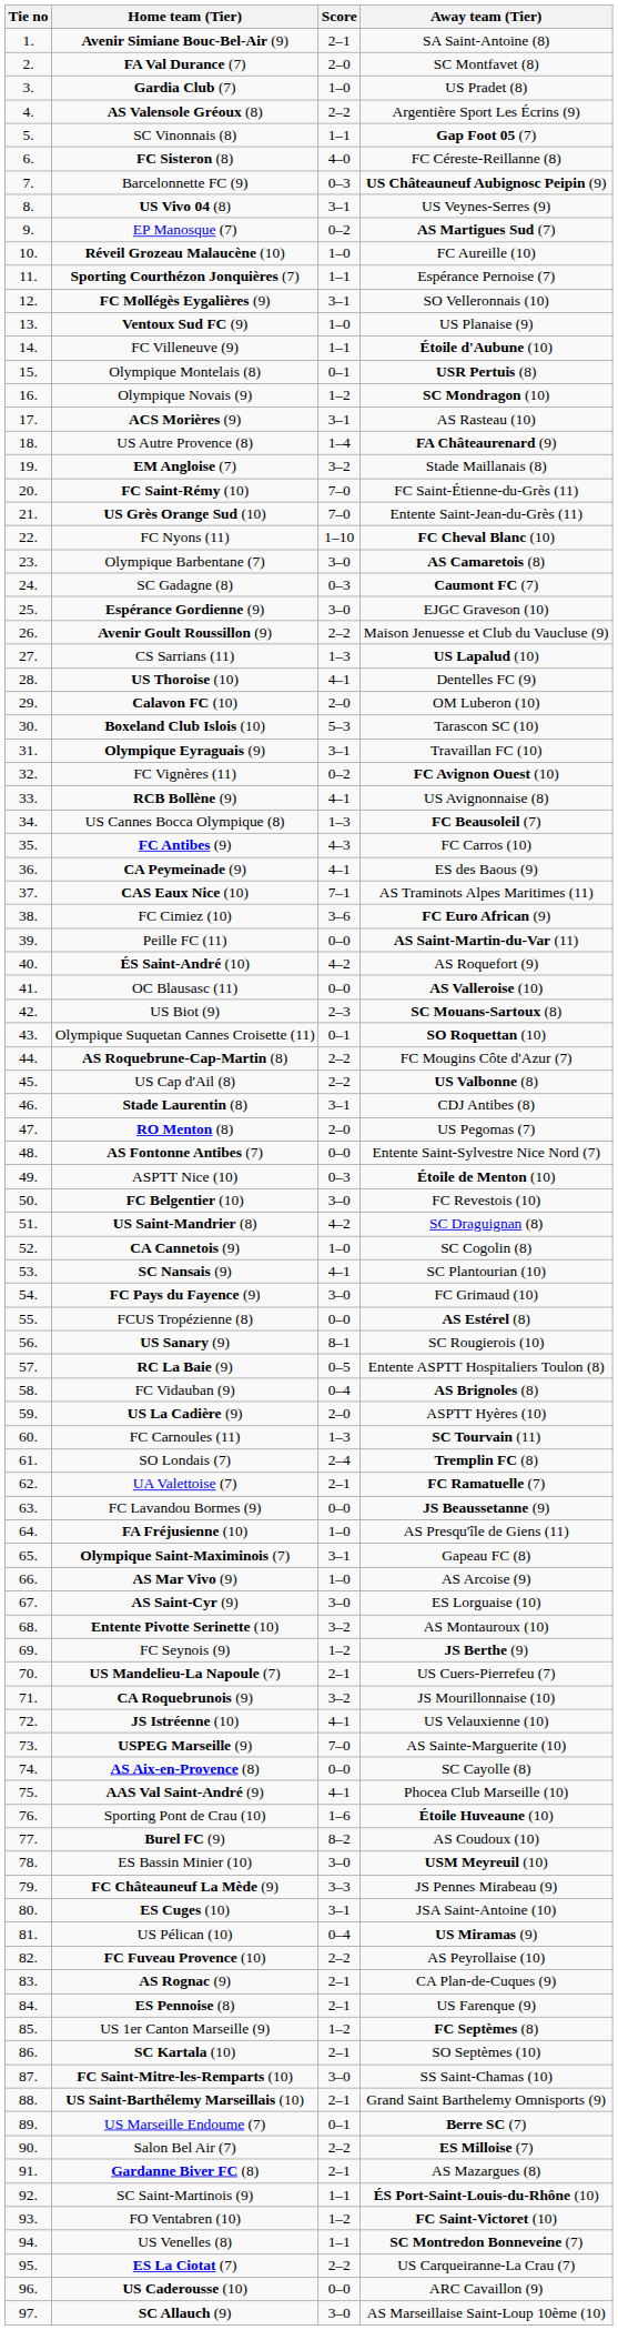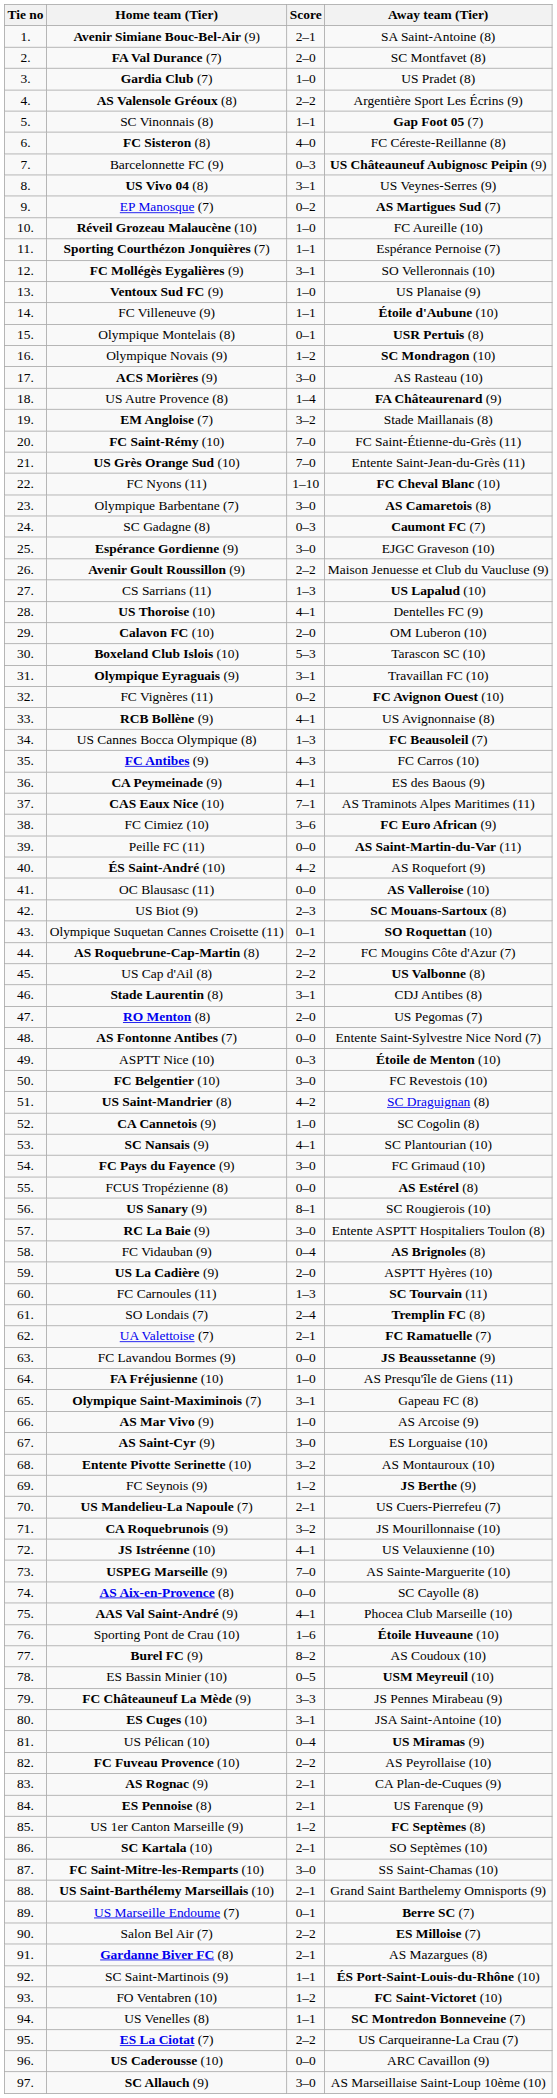 <table class="wikitable" style="text-align: center">
 <tr>
 <th>Tie no</th>
 <th>Home team (Tier)</th>
 <th>Score</th>
 <th>Away team (Tier)</th>
 </tr>
 <tr>
 <td>1.</td>
 <td><strong>Avenir Simiane Bouc-Bel-Air</strong> (9)</td>
 <td>2–1</td>
 <td>SA Saint-Antoine (8)</td>
 </tr>
 <tr>
 <td>2.</td>
 <td><strong>FA Val Durance</strong> (7)</td>
 <td>2–0</td>
 <td>SC Montfavet (8)</td>
 </tr>
 <tr>
 <td>3.</td>
 <td><strong>Gardia Club</strong> (7)</td>
 <td>1–0</td>
 <td>US Pradet (8)</td>
 </tr>
 <tr>
 <td>4.</td>
 <td><strong>AS Valensole Gréoux</strong> (8)</td>
 <td>2–2 </td>
 <td>Argentière Sport Les Écrins (9)</td>
 </tr>
 <tr>
 <td>5.</td>
 <td>SC Vinonnais (8)</td>
 <td>1–1 </td>
 <td><strong>Gap Foot 05</strong> (7)</td>
 </tr>
 <tr>
 <td>6.</td>
 <td><strong>FC Sisteron</strong> (8)</td>
 <td>4–0</td>
 <td>FC Céreste-Reillanne (8)</td>
 </tr>
 <tr>
 <td>7.</td>
 <td>Barcelonnette FC (9)</td>
 <td>0–3</td>
 <td><strong>US Châteauneuf Aubignosc Peipin</strong> (9)</td>
 </tr>
 <tr>
 <td>8.</td>
 <td><strong>US Vivo 04</strong> (8)</td>
 <td>3–1</td>
 <td>US Veynes-Serres (9)</td>
 </tr>
 <tr>
 <td>9.</td>
 <td><a href='#'>EP Manosque</a> (7)</td>
 <td>0–2</td>
 <td><strong>AS Martigues Sud</strong> (7)</td>
 </tr>
 <tr>
 <td>10.</td>
 <td><strong>Réveil Grozeau Malaucène</strong> (10)</td>
 <td>1–0</td>
 <td>FC Aureille (10)</td>
 </tr>
 <tr>
 <td>11.</td>
 <td><strong>Sporting Courthézon Jonquières</strong> (7)</td>
 <td>1–1 </td>
 <td>Espérance Pernoise (7)</td>
 </tr>
 <tr>
 <td>12.</td>
 <td><strong>FC Mollégès Eygalières</strong> (9)</td>
 <td>3–1</td>
 <td>SO Velleronnais (10)</td>
 </tr>
 <tr>
 <td>13.</td>
 <td><strong>Ventoux Sud FC</strong> (9)</td>
 <td>1–0</td>
 <td>US Planaise (9)</td>
 </tr>
 <tr>
 <td>14.</td>
 <td>FC Villeneuve (9)</td>
 <td>1–1 </td>
 <td><strong>Étoile d'Aubune</strong> (10)</td>
 </tr>
 <tr>
 <td>15.</td>
 <td>Olympique Montelais (8)</td>
 <td>0–1</td>
 <td><strong>USR Pertuis</strong> (8)</td>
 </tr>
 <tr>
 <td>16.</td>
 <td>Olympique Novais (9)</td>
 <td>1–2</td>
 <td><strong>SC Mondragon</strong> (10)</td>
 </tr>
 <tr>
 <td>17.</td>
 <td><strong>ACS Morières</strong> (9)</td>
-<td>3–1</td>
+<td>3–0</td>
 <td>AS Rasteau (10)</td>
 </tr>
 <tr>
 <td>18.</td>
 <td>US Autre Provence (8)</td>
 <td>1–4</td>
 <td><strong>FA Châteaurenard</strong> (9)</td>
 </tr>
 <tr>
 <td>19.</td>
 <td><strong>EM Angloise</strong> (7)</td>
 <td>3–2</td>
 <td>Stade Maillanais (8)</td>
 </tr>
 <tr>
 <td>20.</td>
 <td><strong>FC Saint-Rémy</strong> (10)</td>
 <td>7–0</td>
 <td>FC Saint-Étienne-du-Grès (11)</td>
 </tr>
 <tr>
 <td>21.</td>
 <td><strong>US Grès Orange Sud</strong> (10)</td>
 <td>7–0</td>
 <td>Entente Saint-Jean-du-Grès (11)</td>
 </tr>
 <tr>
 <td>22.</td>
 <td>FC Nyons (11)</td>
 <td>1–10</td>
 <td><strong>FC Cheval Blanc</strong> (10)</td>
 </tr>
 <tr>
 <td>23.</td>
 <td>Olympique Barbentane (7)</td>
 <td>3–0</td>
 <td><strong>AS Camaretois</strong> (8)</td>
 </tr>
 <tr>
 <td>24.</td>
 <td>SC Gadagne (8)</td>
 <td>0–3</td>
 <td><strong>Caumont FC</strong> (7)</td>
 </tr>
 <tr>
 <td>25.</td>
 <td><strong>Espérance Gordienne</strong> (9)</td>
 <td>3–0</td>
 <td>EJGC Graveson (10)</td>
 </tr>
 <tr>
 <td>26.</td>
 <td><strong>Avenir Goult Roussillon</strong> (9)</td>
 <td>2–2 </td>
 <td>Maison Jenuesse et Club du Vaucluse (9)</td>
 </tr>
 <tr>
 <td>27.</td>
 <td>CS Sarrians (11)</td>
 <td>1–3</td>
 <td><strong>US Lapalud</strong> (10)</td>
 </tr>
 <tr>
 <td>28.</td>
 <td><strong>US Thoroise</strong> (10)</td>
 <td>4–1</td>
 <td>Dentelles FC (9)</td>
 </tr>
 <tr>
 <td>29.</td>
 <td><strong>Calavon FC</strong> (10)</td>
 <td>2–0</td>
 <td>OM Luberon (10)</td>
 </tr>
 <tr>
 <td>30.</td>
 <td><strong>Boxeland Club Islois</strong> (10)</td>
 <td>5–3</td>
 <td>Tarascon SC (10)</td>
 </tr>
 <tr>
 <td>31.</td>
 <td><strong>Olympique Eyraguais</strong> (9)</td>
 <td>3–1</td>
 <td>Travaillan FC (10)</td>
 </tr>
 <tr>
 <td>32.</td>
 <td>FC Vignères (11)</td>
 <td>0–2</td>
 <td><strong>FC Avignon Ouest</strong> (10)</td>
 </tr>
 <tr>
 <td>33.</td>
 <td><strong>RCB Bollène</strong> (9)</td>
 <td>4–1</td>
 <td>US Avignonnaise (8)</td>
 </tr>
 <tr>
 <td>34.</td>
 <td>US Cannes Bocca Olympique (8)</td>
 <td>1–3</td>
 <td><strong>FC Beausoleil</strong> (7)</td>
 </tr>
 <tr>
 <td>35.</td>
 <td><strong><a href='#'>FC Antibes</a></strong> (9)</td>
 <td>4–3</td>
 <td>FC Carros (10)</td>
 </tr>
 <tr>
 <td>36.</td>
 <td><strong>CA Peymeinade</strong> (9)</td>
 <td>4–1</td>
 <td>ES des Baous (9)</td>
 </tr>
 <tr>
 <td>37.</td>
 <td><strong>CAS Eaux Nice</strong> (10)</td>
 <td>7–1</td>
 <td>AS Traminots Alpes Maritimes (11)</td>
 </tr>
 <tr>
 <td>38.</td>
 <td>FC Cimiez (10)</td>
 <td>3–6</td>
 <td><strong>FC Euro African</strong> (9)</td>
 </tr>
 <tr>
 <td>39.</td>
 <td>Peille FC (11)</td>
 <td>0–0 </td>
 <td><strong>AS Saint-Martin-du-Var</strong> (11)</td>
 </tr>
 <tr>
 <td>40.</td>
 <td><strong>ÉS Saint-André</strong> (10)</td>
 <td>4–2</td>
 <td>AS Roquefort (9)</td>
 </tr>
 <tr>
 <td>41.</td>
 <td>OC Blausasc (11)</td>
 <td>0–0 </td>
 <td><strong>AS Valleroise</strong> (10)</td>
 </tr>
 <tr>
 <td>42.</td>
 <td>US Biot (9)</td>
 <td>2–3</td>
 <td><strong>SC Mouans-Sartoux</strong> (8)</td>
 </tr>
 <tr>
 <td>43.</td>
 <td>Olympique Suquetan Cannes Croisette (11)</td>
 <td>0–1</td>
 <td><strong>SO Roquettan</strong> (10)</td>
 </tr>
 <tr>
 <td>44.</td>
 <td><strong>AS Roquebrune-Cap-Martin</strong> (8)</td>
 <td>2–2 </td>
 <td>FC Mougins Côte d'Azur (7)</td>
 </tr>
 <tr>
 <td>45.</td>
 <td>US Cap d'Ail (8)</td>
 <td>2–2 </td>
 <td><strong>US Valbonne</strong> (8)</td>
 </tr>
 <tr>
 <td>46.</td>
 <td><strong>Stade Laurentin</strong> (8)</td>
 <td>3–1</td>
 <td>CDJ Antibes (8)</td>
 </tr>
 <tr>
 <td>47.</td>
 <td><strong><a href='#'>RO Menton</a></strong> (8)</td>
 <td>2–0</td>
 <td>US Pegomas (7)</td>
 </tr>
 <tr>
 <td>48.</td>
 <td><strong>AS Fontonne Antibes</strong> (7)</td>
 <td>0–0 </td>
 <td>Entente Saint-Sylvestre Nice Nord (7)</td>
 </tr>
 <tr>
 <td>49.</td>
 <td>ASPTT Nice (10)</td>
 <td>0–3</td>
 <td><strong>Étoile de Menton</strong> (10)</td>
 </tr>
 <tr>
 <td>50.</td>
 <td><strong>FC Belgentier</strong> (10)</td>
 <td>3–0</td>
 <td>FC Revestois (10)</td>
 </tr>
 <tr>
 <td>51.</td>
 <td><strong>US Saint-Mandrier</strong> (8)</td>
 <td>4–2</td>
 <td><a href='#'>SC Draguignan</a> (8)</td>
 </tr>
 <tr>
 <td>52.</td>
 <td><strong>CA Cannetois</strong> (9)</td>
 <td>1–0</td>
 <td>SC Cogolin (8)</td>
 </tr>
 <tr>
 <td>53.</td>
 <td><strong>SC Nansais</strong> (9)</td>
 <td>4–1</td>
 <td>SC Plantourian (10)</td>
 </tr>
 <tr>
 <td>54.</td>
 <td><strong>FC Pays du Fayence</strong> (9)</td>
 <td>3–0</td>
 <td>FC Grimaud (10)</td>
 </tr>
 <tr>
 <td>55.</td>
 <td>FCUS Tropézienne (8)</td>
 <td>0–0 </td>
 <td><strong>AS Estérel</strong> (8)</td>
 </tr>
 <tr>
 <td>56.</td>
 <td><strong>US Sanary</strong> (9)</td>
 <td>8–1</td>
 <td>SC Rougierois (10)</td>
 </tr>
 <tr>
 <td>57.</td>
 <td><strong>RC La Baie</strong> (9)</td>
-<td>0–5</td>
+<td>3–0</td>
 <td>Entente ASPTT Hospitaliers Toulon (8)</td>
 </tr>
 <tr>
 <td>58.</td>
 <td>FC Vidauban (9)</td>
 <td>0–4</td>
 <td><strong>AS Brignoles</strong> (8)</td>
 </tr>
 <tr>
 <td>59.</td>
 <td><strong>US La Cadière</strong> (9)</td>
 <td>2–0</td>
 <td>ASPTT Hyères (10)</td>
 </tr>
 <tr>
 <td>60.</td>
 <td>FC Carnoules (11)</td>
 <td>1–3</td>
 <td><strong>SC Tourvain</strong> (11)</td>
 </tr>
 <tr>
 <td>61.</td>
 <td>SO Londais (7)</td>
 <td>2–4</td>
 <td><strong>Tremplin FC</strong> (8)</td>
 </tr>
 <tr>
 <td>62.</td>
 <td><a href='#'>UA Valettoise</a> (7)</td>
 <td>2–1</td>
 <td><strong>FC Ramatuelle</strong> (7)</td>
 </tr>
 <tr>
 <td>63.</td>
 <td>FC Lavandou Bormes (9)</td>
 <td>0–0 </td>
 <td><strong>JS Beaussetanne</strong> (9)</td>
 </tr>
 <tr>
 <td>64.</td>
 <td><strong>FA Fréjusienne</strong> (10)</td>
 <td>1–0</td>
 <td>AS Presqu'île de Giens (11)</td>
 </tr>
 <tr>
 <td>65.</td>
 <td><strong>Olympique Saint-Maximinois</strong> (7)</td>
 <td>3–1</td>
 <td>Gapeau FC (8)</td>
 </tr>
 <tr>
 <td>66.</td>
 <td><strong>AS Mar Vivo</strong> (9)</td>
 <td>1–0</td>
 <td>AS Arcoise (9)</td>
 </tr>
 <tr>
 <td>67.</td>
 <td><strong>AS Saint-Cyr</strong> (9)</td>
 <td>3–0</td>
 <td>ES Lorguaise (10)</td>
 </tr>
 <tr>
 <td>68.</td>
 <td><strong>Entente Pivotte Serinette</strong> (10)</td>
 <td>3–2</td>
 <td>AS Montauroux (10)</td>
 </tr>
 <tr>
 <td>69.</td>
 <td>FC Seynois (9)</td>
 <td>1–2</td>
 <td><strong>JS Berthe</strong> (9)</td>
 </tr>
 <tr>
 <td>70.</td>
 <td><strong>US Mandelieu-La Napoule</strong> (7)</td>
 <td>2–1</td>
 <td>US Cuers-Pierrefeu (7)</td>
 </tr>
 <tr>
 <td>71.</td>
 <td><strong>CA Roquebrunois</strong> (9)</td>
 <td>3–2</td>
 <td>JS Mourillonnaise (10)</td>
 </tr>
 <tr>
 <td>72.</td>
 <td><strong>JS Istréenne</strong> (10)</td>
 <td>4–1</td>
 <td>US Velauxienne (10)</td>
 </tr>
 <tr>
 <td>73.</td>
 <td><strong>USPEG Marseille</strong> (9)</td>
 <td>7–0</td>
 <td>AS Sainte-Marguerite (10)</td>
 </tr>
 <tr>
 <td>74.</td>
 <td><strong><a href='#'>AS Aix-en-Provence</a></strong> (8)</td>
 <td>0–0 </td>
 <td>SC Cayolle (8)</td>
 </tr>
 <tr>
 <td>75.</td>
 <td><strong>AAS Val Saint-André</strong> (9)</td>
 <td>4–1</td>
 <td>Phocea Club Marseille (10)</td>
 </tr>
 <tr>
 <td>76.</td>
 <td>Sporting Pont de Crau (10)</td>
 <td>1–6</td>
 <td><strong>Étoile Huveaune</strong> (10)</td>
 </tr>
 <tr>
 <td>77.</td>
 <td><strong>Burel FC</strong> (9)</td>
 <td>8–2</td>
 <td>AS Coudoux (10)</td>
 </tr>
 <tr>
 <td>78.</td>
 <td>ES Bassin Minier (10)</td>
-<td>3–0</td>
+<td>0–5</td>
 <td><strong>USM Meyreuil</strong> (10)</td>
 </tr>
 <tr>
 <td>79.</td>
 <td><strong>FC Châteauneuf La Mède</strong> (9)</td>
 <td>3–3 </td>
 <td>JS Pennes Mirabeau (9)</td>
 </tr>
 <tr>
 <td>80.</td>
 <td><strong>ES Cuges</strong> (10)</td>
 <td>3–1</td>
 <td>JSA Saint-Antoine (10)</td>
 </tr>
 <tr>
 <td>81.</td>
 <td>US Pélican (10)</td>
 <td>0–4</td>
 <td><strong>US Miramas</strong> (9)</td>
 </tr>
 <tr>
 <td>82.</td>
 <td><strong>FC Fuveau Provence</strong> (10)</td>
 <td>2–2 </td>
 <td>AS Peyrollaise (10)</td>
 </tr>
 <tr>
 <td>83.</td>
 <td><strong>AS Rognac</strong> (9)</td>
 <td>2–1</td>
 <td>CA Plan-de-Cuques (9)</td>
 </tr>
 <tr>
 <td>84.</td>
 <td><strong>ES Pennoise</strong> (8)</td>
 <td>2–1</td>
 <td>US Farenque (9)</td>
 </tr>
 <tr>
 <td>85.</td>
 <td>US 1er Canton Marseille (9)</td>
 <td>1–2</td>
 <td><strong>FC Septèmes</strong> (8)</td>
 </tr>
 <tr>
 <td>86.</td>
 <td><strong>SC Kartala</strong> (10)</td>
 <td>2–1</td>
 <td>SO Septèmes (10)</td>
 </tr>
 <tr>
 <td>87.</td>
 <td><strong>FC Saint-Mitre-les-Remparts</strong> (10)</td>
 <td>3–0</td>
 <td>SS Saint-Chamas (10)</td>
 </tr>
 <tr>
 <td>88.</td>
 <td><strong>US Saint-Barthélemy Marseillais</strong> (10)</td>
 <td>2–1</td>
 <td>Grand Saint Barthelemy Omnisports (9)</td>
 </tr>
 <tr>
 <td>89.</td>
 <td><a href='#'>US Marseille Endoume</a> (7)</td>
 <td>0–1</td>
 <td><strong>Berre SC</strong> (7)</td>
 </tr>
 <tr>
 <td>90.</td>
 <td>Salon Bel Air (7)</td>
 <td>2–2 </td>
 <td><strong>ES Milloise</strong> (7)</td>
 </tr>
 <tr>
 <td>91.</td>
 <td><strong><a href='#'>Gardanne Biver FC</a></strong> (8)</td>
 <td>2–1</td>
 <td>AS Mazargues (8)</td>
 </tr>
 <tr>
 <td>92.</td>
 <td>SC Saint-Martinois (9)</td>
 <td>1–1 </td>
 <td><strong>ÉS Port-Saint-Louis-du-Rhône</strong> (10)</td>
 </tr>
 <tr>
 <td>93.</td>
 <td>FO Ventabren (10)</td>
 <td>1–2</td>
 <td><strong>FC Saint-Victoret</strong> (10)</td>
 </tr>
 <tr>
 <td>94.</td>
 <td>US Venelles (8)</td>
 <td>1–1 </td>
 <td><strong>SC Montredon Bonneveine</strong> (7)</td>
 </tr>
 <tr>
 <td>95.</td>
 <td><strong><a href='#'>ES La Ciotat</a></strong> (7)</td>
 <td>2–2 </td>
 <td>US Carqueiranne-La Crau (7)</td>
 </tr>
 <tr>
 <td>96.</td>
 <td><strong>US Caderousse</strong> (10)</td>
 <td>0–0 </td>
 <td>ARC Cavaillon (9)</td>
 </tr>
 <tr>
 <td>97.</td>
 <td><strong>SC Allauch</strong> (9)</td>
 <td>3–0</td>
 <td>AS Marseillaise Saint-Loup 10ème (10)</td>
 </tr>
 </table>
